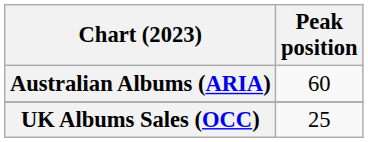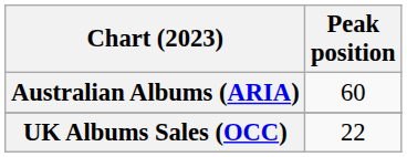 <table class="wikitable sortable plainrowheaders" style="text-align:center">
 <tr>
 <th scope="col">Chart (2023)</th>
 <th scope="col">Peak<br>position</th>
 </tr>
 <tr>
 <th scope="row">Australian Albums (<a href='#'>ARIA</a>)</th>
 <td>60</td>
 </tr>
 <tr>
 </tr>
 <tr>
 <th scope="row">UK Albums Sales (<a href='#'>OCC</a>)</th>
-<td>25</td>
+<td>22</td>
 </tr>
 </table>
